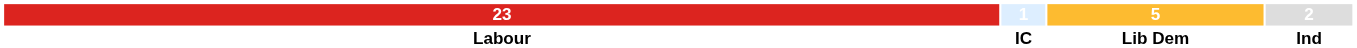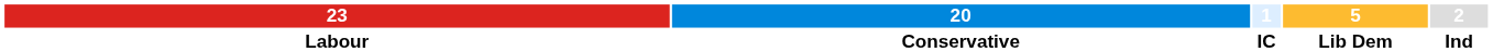 <table style="width:100%; text-align:center;">
 <tr style="color:white;">
 <td style="background:#DC241F; width:45.10%;"><strong>23</strong></td>
+<td style="background:#0087DC; width:39.22%;"><strong>20</strong></td>
 <td style="background:#DDEEFF; width:1.96%;"><strong>1</strong></td>
 <td style="background:#FDBB30; width:9.80%;"><strong>5</strong></td>
 <td style="background:#DDDDDD; width:3.92%;"><strong>2</strong></td>
 </tr>
 <tr>
 <td><span><strong>Labour</strong></span></td>
+<td><span><strong>Conservative</strong></span></td>
 <td><span><strong>IC</strong></span></td>
 <td><span><strong>Lib Dem</strong></span></td>
 <td><span><strong>Ind</strong></span></td>
 </tr>
 </table>
